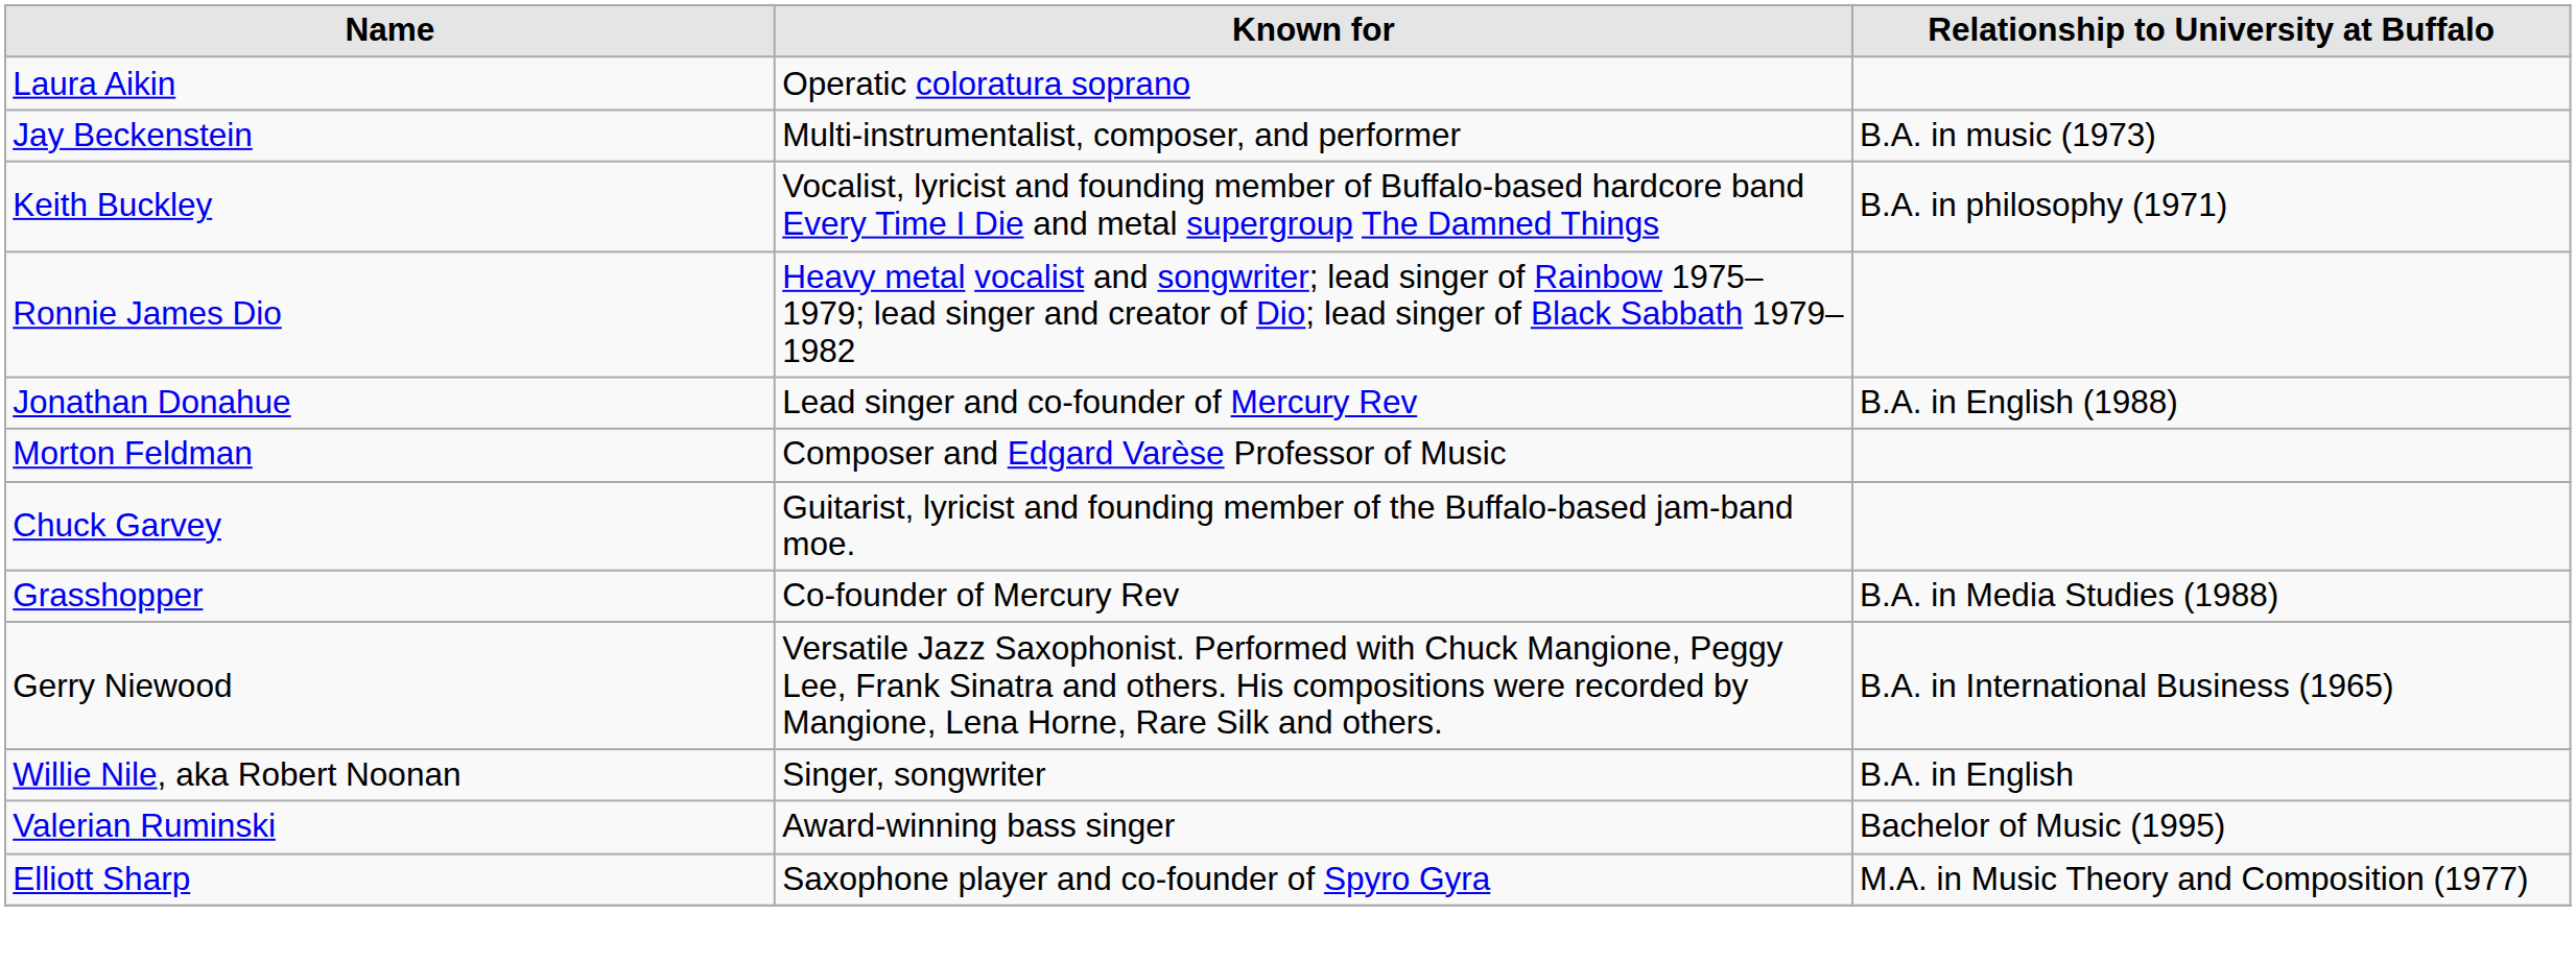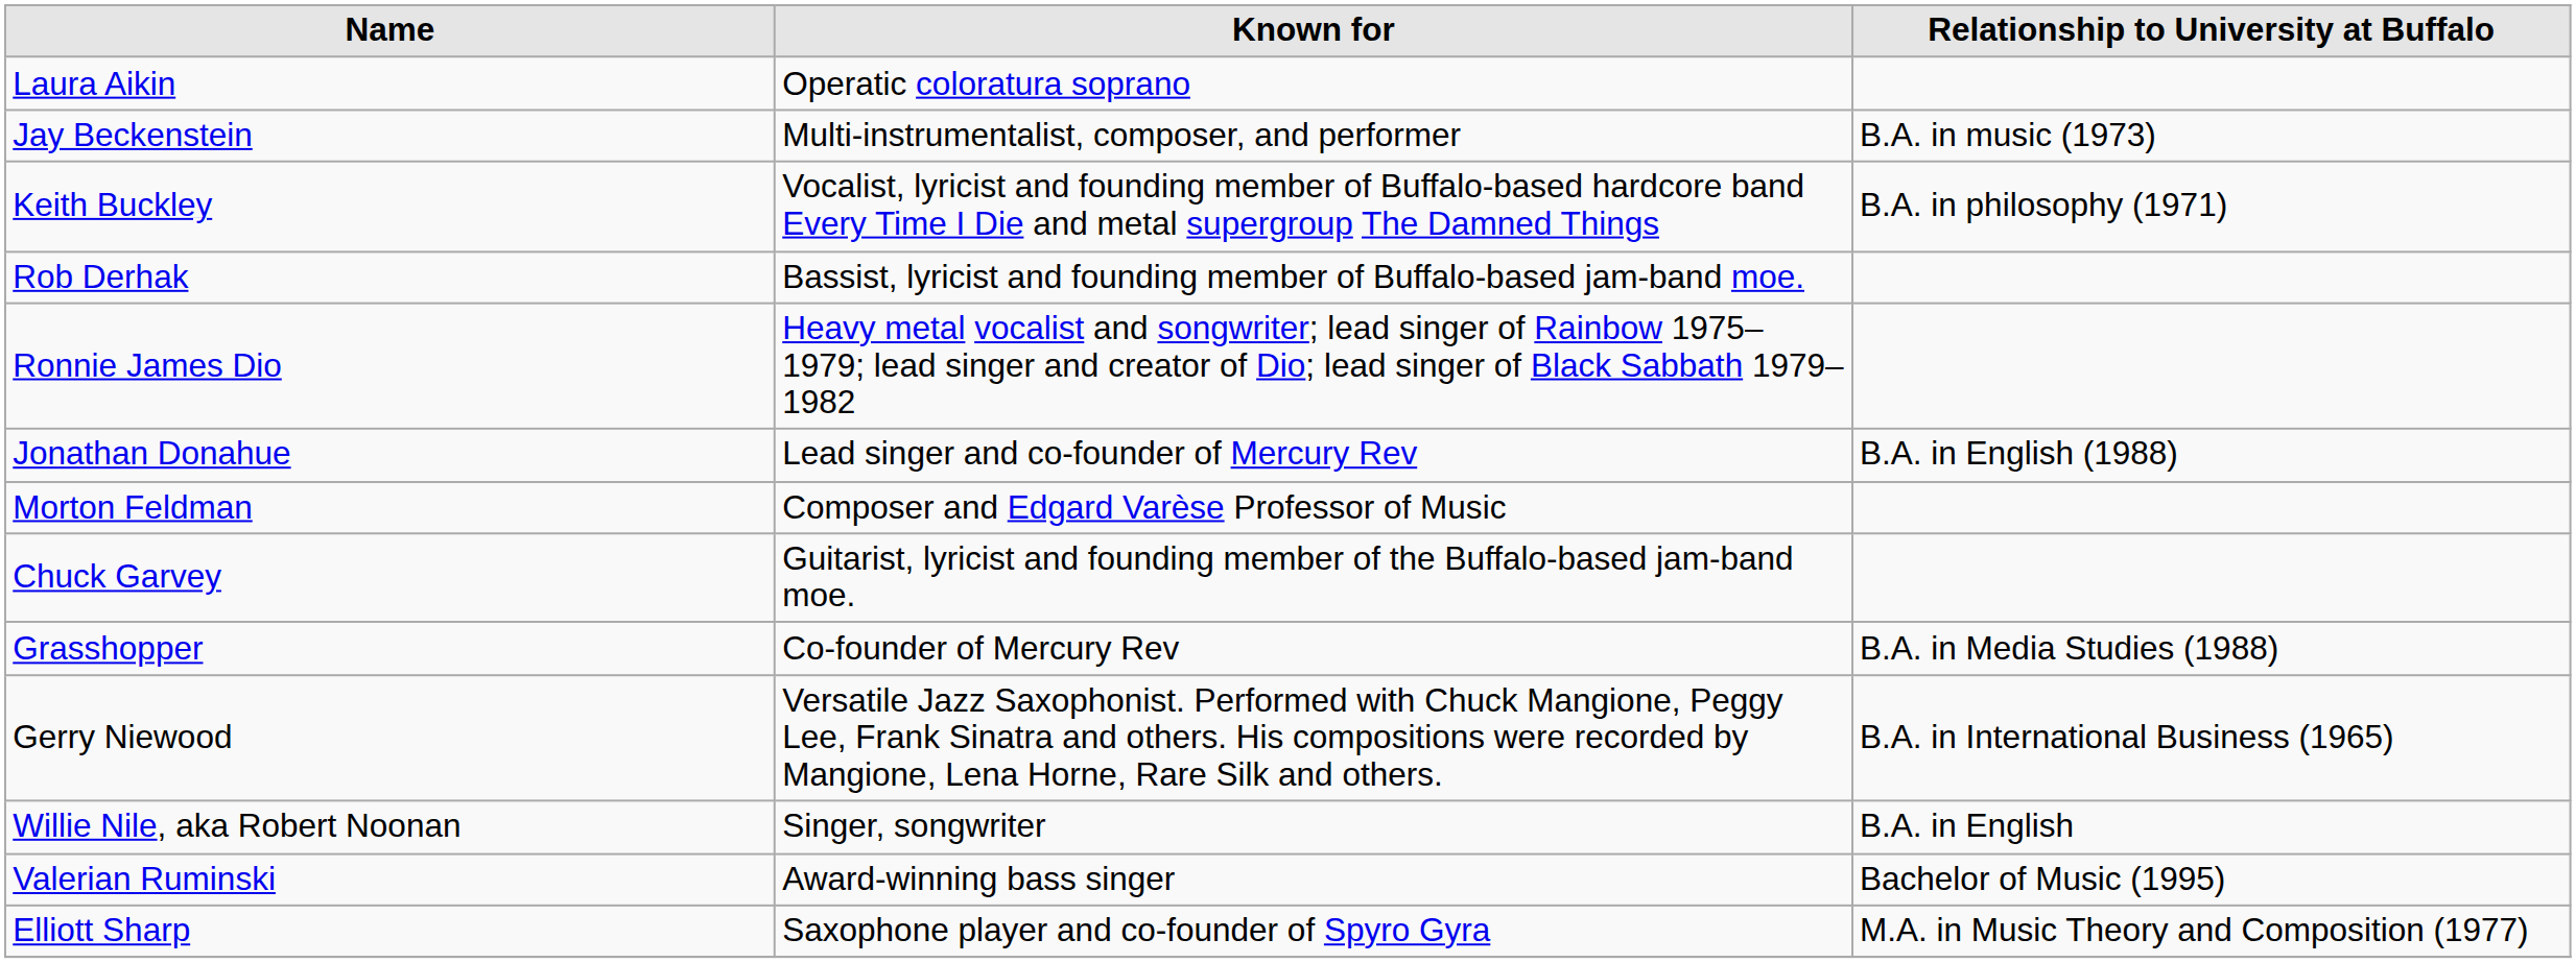 <table class="wikitable">
 <tr>
 <th style="background:#e5e5e5; width:30%;">Name</th>
 <th style="background:#e5e5e5; width:42%;">Known for</th>
 <th style="background:#e5e5e5; width:28%;">Relationship to University at Buffalo</th>
 </tr>
 <tr>
 <td><a href='#'>Laura Aikin</a></td>
 <td>Operatic <a href='#'>coloratura soprano</a></td>
 <td></td>
 </tr>
 <tr>
 <td><a href='#'>Jay Beckenstein</a></td>
 <td>Multi-instrumentalist, composer, and performer</td>
 <td>B.A. in music (1973)</td>
 </tr>
 <tr>
 <td><a href='#'>Keith Buckley</a></td>
 <td>Vocalist, lyricist and founding member of Buffalo-based hardcore band <a href='#'>Every Time I Die</a> and metal <a href='#'>supergroup</a> <a href='#'>The Damned Things</a></td>
 <td>B.A. in philosophy (1971)</td>
+</tr>
+<tr>
+<td><a href='#'>Rob Derhak</a></td>
+<td>Bassist, lyricist and founding member of Buffalo-based jam-band <a href='#'>moe.</a></td>
+<td></td>
 </tr>
 <tr>
 <td><a href='#'>Ronnie James Dio</a></td>
 <td><a href='#'>Heavy metal</a> <a href='#'>vocalist</a> and <a href='#'>songwriter</a>; lead singer of <a href='#'>Rainbow</a> 1975–1979; lead singer and creator of <a href='#'>Dio</a>; lead singer of <a href='#'>Black Sabbath</a> 1979–1982</td>
 <td></td>
 </tr>
 <tr>
 <td><a href='#'>Jonathan Donahue</a></td>
 <td>Lead singer and co-founder of <a href='#'>Mercury Rev</a></td>
 <td>B.A. in English (1988)</td>
 </tr>
 <tr>
 <td><a href='#'>Morton Feldman</a></td>
 <td>Composer and <a href='#'>Edgard Varèse</a> Professor of Music</td>
 <td></td>
 </tr>
 <tr>
 <td><a href='#'>Chuck Garvey</a></td>
 <td>Guitarist, lyricist and founding member of the Buffalo-based jam-band moe.</td>
 <td></td>
 </tr>
 <tr>
 <td><a href='#'>Grasshopper</a></td>
 <td>Co-founder of Mercury Rev</td>
 <td>B.A. in Media Studies (1988)</td>
 </tr>
 <tr>
 <td>Gerry Niewood</td>
 <td>Versatile Jazz Saxophonist. Performed with Chuck Mangione, Peggy Lee, Frank Sinatra and others. His compositions were recorded by Mangione, Lena Horne, Rare Silk and others.</td>
 <td>B.A. in International Business (1965)</td>
 </tr>
 <tr>
 <td><a href='#'>Willie Nile</a>, aka Robert Noonan</td>
 <td>Singer, songwriter</td>
 <td>B.A. in English</td>
 </tr>
 <tr>
 <td><a href='#'>Valerian Ruminski</a></td>
 <td>Award-winning bass singer</td>
 <td>Bachelor of Music (1995)</td>
 </tr>
 <tr>
 <td><a href='#'>Elliott Sharp</a></td>
 <td>Saxophone player and co-founder of <a href='#'>Spyro Gyra</a></td>
 <td>M.A. in Music Theory and Composition (1977)</td>
 </tr>
 <tr>
 </tr>
 </table>
